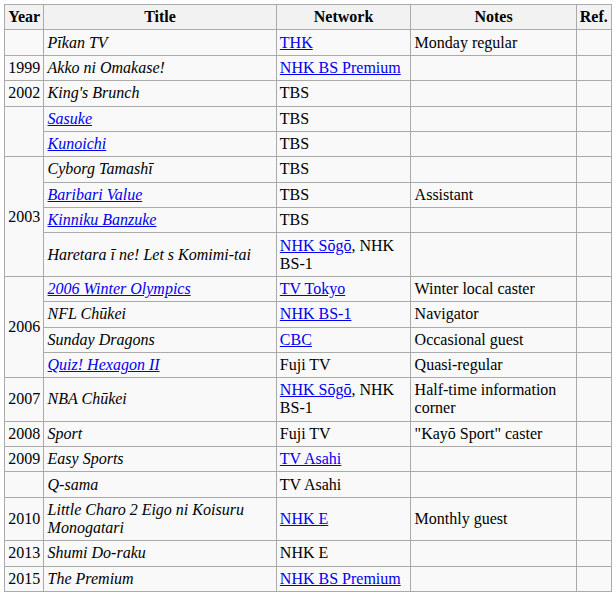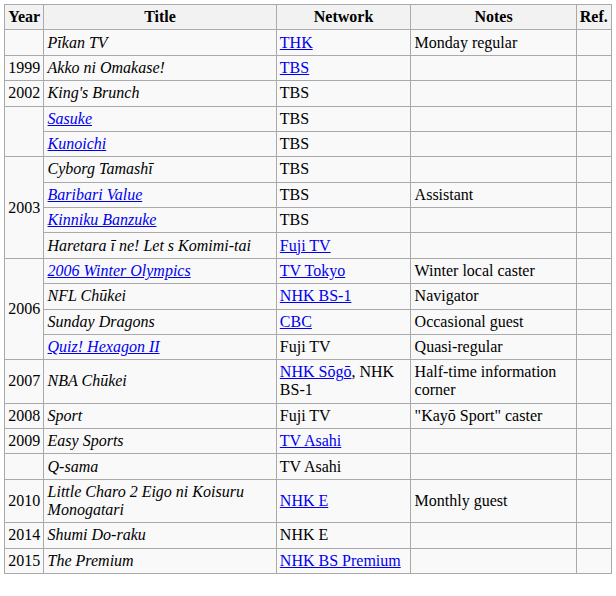 <table class="wikitable">
 <tr>
 <th>Year</th>
 <th>Title</th>
 <th>Network</th>
 <th>Notes</th>
 <th>Ref.</th>
 </tr>
 <tr>
 <td></td>
 <td><em>Pīkan TV</em></td>
 <td><a href='#'>THK</a></td>
 <td>Monday regular</td>
 <td></td>
 </tr>
 <tr>
 <td>1999</td>
 <td><em>Akko ni Omakase!</em></td>
-<td><a href='#'>NHK BS Premium</a></td>
+<td><a href='#'>TBS</a></td>
 <td></td>
 <td></td>
 </tr>
 <tr>
 <td>2002</td>
 <td><em>King's Brunch</em></td>
 <td>TBS</td>
 <td></td>
 <td></td>
 </tr>
 <tr>
 <td rowspan="2"></td>
 <td><em><a href='#'>Sasuke</a></em></td>
 <td>TBS</td>
 <td></td>
 <td></td>
 </tr>
 <tr>
 <td><em><a href='#'>Kunoichi</a></em></td>
 <td>TBS</td>
 <td></td>
 <td></td>
 </tr>
 <tr>
 <td rowspan="4">2003</td>
 <td><em>Cyborg Tamashī</em></td>
 <td>TBS</td>
 <td></td>
 <td></td>
 </tr>
 <tr>
 <td><em><a href='#'>Baribari Value</a></em></td>
 <td>TBS</td>
 <td>Assistant</td>
 <td></td>
 </tr>
 <tr>
 <td><em><a href='#'>Kinniku Banzuke</a></em></td>
 <td>TBS</td>
 <td></td>
 <td></td>
 </tr>
 <tr>
 <td><em>Haretara ī ne! Let s Komimi-tai</em></td>
-<td><a href='#'>NHK Sōgō</a>, NHK BS-1</td>
+<td><a href='#'>Fuji TV</a></td>
 <td></td>
 <td></td>
 </tr>
 <tr>
 <td rowspan="4">2006</td>
 <td><em><a href='#'>2006 Winter Olympics</a></em></td>
 <td><a href='#'>TV Tokyo</a></td>
 <td>Winter local caster</td>
 <td></td>
 </tr>
 <tr>
 <td><em>NFL Chūkei</em></td>
 <td><a href='#'>NHK BS-1</a></td>
 <td>Navigator</td>
 <td></td>
 </tr>
 <tr>
 <td><em>Sunday Dragons</em></td>
 <td><a href='#'>CBC</a></td>
 <td>Occasional guest</td>
 <td></td>
 </tr>
 <tr>
 <td><em><a href='#'>Quiz! Hexagon II</a></em></td>
 <td>Fuji TV</td>
 <td>Quasi-regular</td>
 <td></td>
 </tr>
 <tr>
 <td>2007</td>
 <td><em>NBA Chūkei</em></td>
 <td><a href='#'>NHK Sōgō</a>, NHK BS-1</td>
 <td>Half-time information corner</td>
 <td></td>
 </tr>
 <tr>
 <td>2008</td>
 <td><em>Sport</em></td>
 <td>Fuji TV</td>
 <td>"Kayō Sport" caster</td>
 <td></td>
 </tr>
 <tr>
 <td>2009</td>
 <td><em>Easy Sports</em></td>
 <td><a href='#'>TV Asahi</a></td>
 <td></td>
 <td></td>
 </tr>
 <tr>
 <td></td>
 <td><em>Q-sama</em></td>
 <td>TV Asahi</td>
 <td></td>
 <td></td>
 </tr>
 <tr>
 <td>2010</td>
 <td><em>Little Charo 2 Eigo ni Koisuru Monogatari</em></td>
 <td><a href='#'>NHK E</a></td>
 <td>Monthly guest</td>
 <td></td>
 </tr>
 <tr>
-<td>2013</td>
+<td>2014</td>
 <td><em>Shumi Do-raku</em></td>
 <td>NHK E</td>
 <td></td>
 <td></td>
 </tr>
 <tr>
 <td>2015</td>
 <td><em>The Premium</em></td>
 <td><a href='#'>NHK BS Premium</a></td>
 <td></td>
 <td></td>
 </tr>
 </table>
